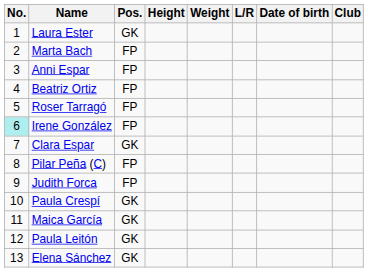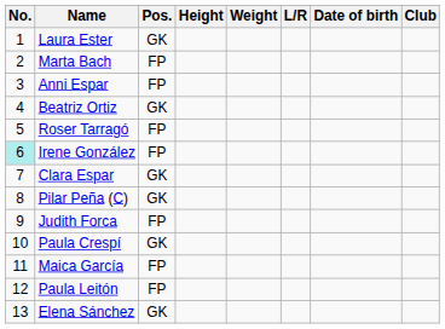 <table class="wikitable sortable" style="text-align:center">
 <tr>
 <th>No.</th>
 <th>Name</th>
 <th>Pos.</th>
 <th>Height</th>
 <th>Weight</th>
 <th>L/R</th>
 <th>Date of birth</th>
 <th>Club</th>
 </tr>
 <tr>
 <td style="text-align:center;">1</td>
 <td style="text-align:left;"><a href='#'>Laura Ester</a></td>
 <td style="text-align:center;">GK</td>
 <td></td>
 <td></td>
 <td></td>
 <td style="text-align:left;"></td>
 <td></td>
 </tr>
 <tr>
 <td style="text-align:center;">2</td>
 <td style="text-align:left;"><a href='#'>Marta Bach</a></td>
 <td style="text-align:center;">FP</td>
 <td></td>
 <td></td>
 <td></td>
 <td style="text-align:left;"></td>
 <td></td>
 </tr>
 <tr>
 <td style="text-align:center;">3</td>
 <td style="text-align:left;"><a href='#'>Anni Espar</a></td>
 <td style="text-align:center;">FP</td>
 <td></td>
 <td></td>
 <td></td>
 <td style="text-align:left;"></td>
 <td></td>
 </tr>
 <tr>
 <td style="text-align:center;">4</td>
 <td style="text-align:left;"><a href='#'>Beatriz Ortiz</a></td>
-<td style="text-align:center;">FP</td>
+<td style="text-align:center;">GK</td>
 <td></td>
 <td></td>
 <td></td>
 <td style="text-align:left;"></td>
 <td></td>
 </tr>
 <tr>
 <td style="text-align:center;">5</td>
 <td style="text-align:left;"><a href='#'>Roser Tarragó</a></td>
 <td style="text-align:center;">FP</td>
 <td></td>
 <td></td>
 <td></td>
 <td style="text-align:left;"></td>
 <td></td>
 </tr>
 <tr>
 <td style="background: paleturquoise; text-align:center;">6</td>
 <td style="text-align:left;"><a href='#'>Irene González</a></td>
 <td style="text-align:center;">FP</td>
 <td></td>
 <td></td>
 <td></td>
 <td style="text-align:left;"></td>
 <td></td>
 </tr>
 <tr>
 <td style="text-align:center;">7</td>
 <td style="text-align:left;"><a href='#'>Clara Espar</a></td>
 <td style="text-align:center;">GK</td>
 <td></td>
 <td></td>
 <td></td>
 <td style="text-align:left;"></td>
 <td></td>
 </tr>
 <tr>
 <td style="text-align:center;">8</td>
 <td style="text-align:left;"><a href='#'>Pilar Peña</a> (<a href='#'>C</a>)</td>
-<td style="text-align:center;">FP</td>
+<td style="text-align:center;">GK</td>
 <td></td>
 <td></td>
 <td></td>
 <td style="text-align:left;"></td>
 <td></td>
 </tr>
 <tr>
 <td style="text-align:center;">9</td>
 <td style="text-align:left;"><a href='#'>Judith Forca</a></td>
 <td style="text-align:center;">FP</td>
 <td></td>
 <td></td>
 <td></td>
 <td style="text-align:left;"></td>
 <td></td>
 </tr>
 <tr>
 <td style="text-align:center;">10</td>
 <td style="text-align:left;"><a href='#'>Paula Crespí</a></td>
 <td style="text-align:center;">GK</td>
 <td></td>
 <td></td>
 <td></td>
 <td style="text-align:left;"></td>
 <td></td>
 </tr>
 <tr>
 <td style="text-align:center;">11</td>
 <td style="text-align:left;"><a href='#'>Maica García</a></td>
-<td style="text-align:center;">GK</td>
+<td style="text-align:center;">FP</td>
 <td></td>
 <td></td>
 <td></td>
 <td style="text-align:left;"></td>
 <td></td>
 </tr>
 <tr>
 <td style="text-align:center;">12</td>
 <td style="text-align:left;"><a href='#'>Paula Leitón</a></td>
-<td style="text-align:center;">GK</td>
+<td style="text-align:center;">FP</td>
 <td></td>
 <td></td>
 <td></td>
 <td style="text-align:left;"></td>
 <td></td>
 </tr>
 <tr>
 <td style="text-align:center;">13</td>
 <td style="text-align:left;"><a href='#'>Elena Sánchez</a></td>
 <td style="text-align:center;">GK</td>
 <td></td>
 <td></td>
 <td></td>
 <td style="text-align:left;"></td>
 <td></td>
 </tr>
 </table>
